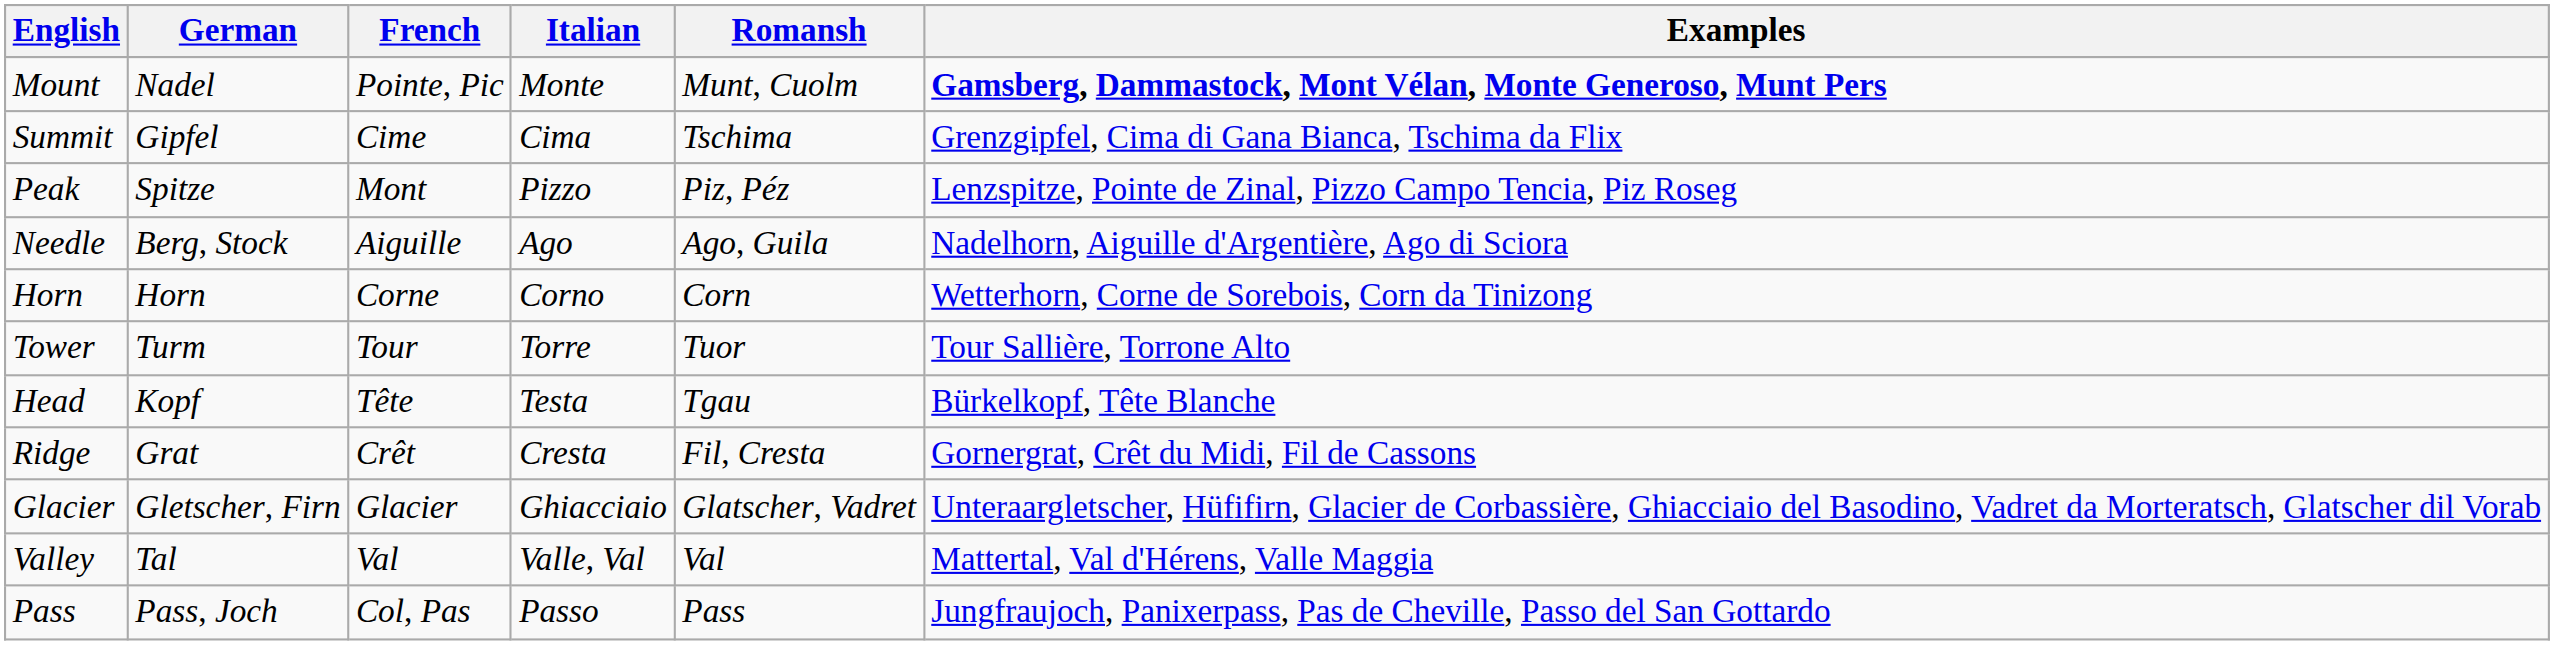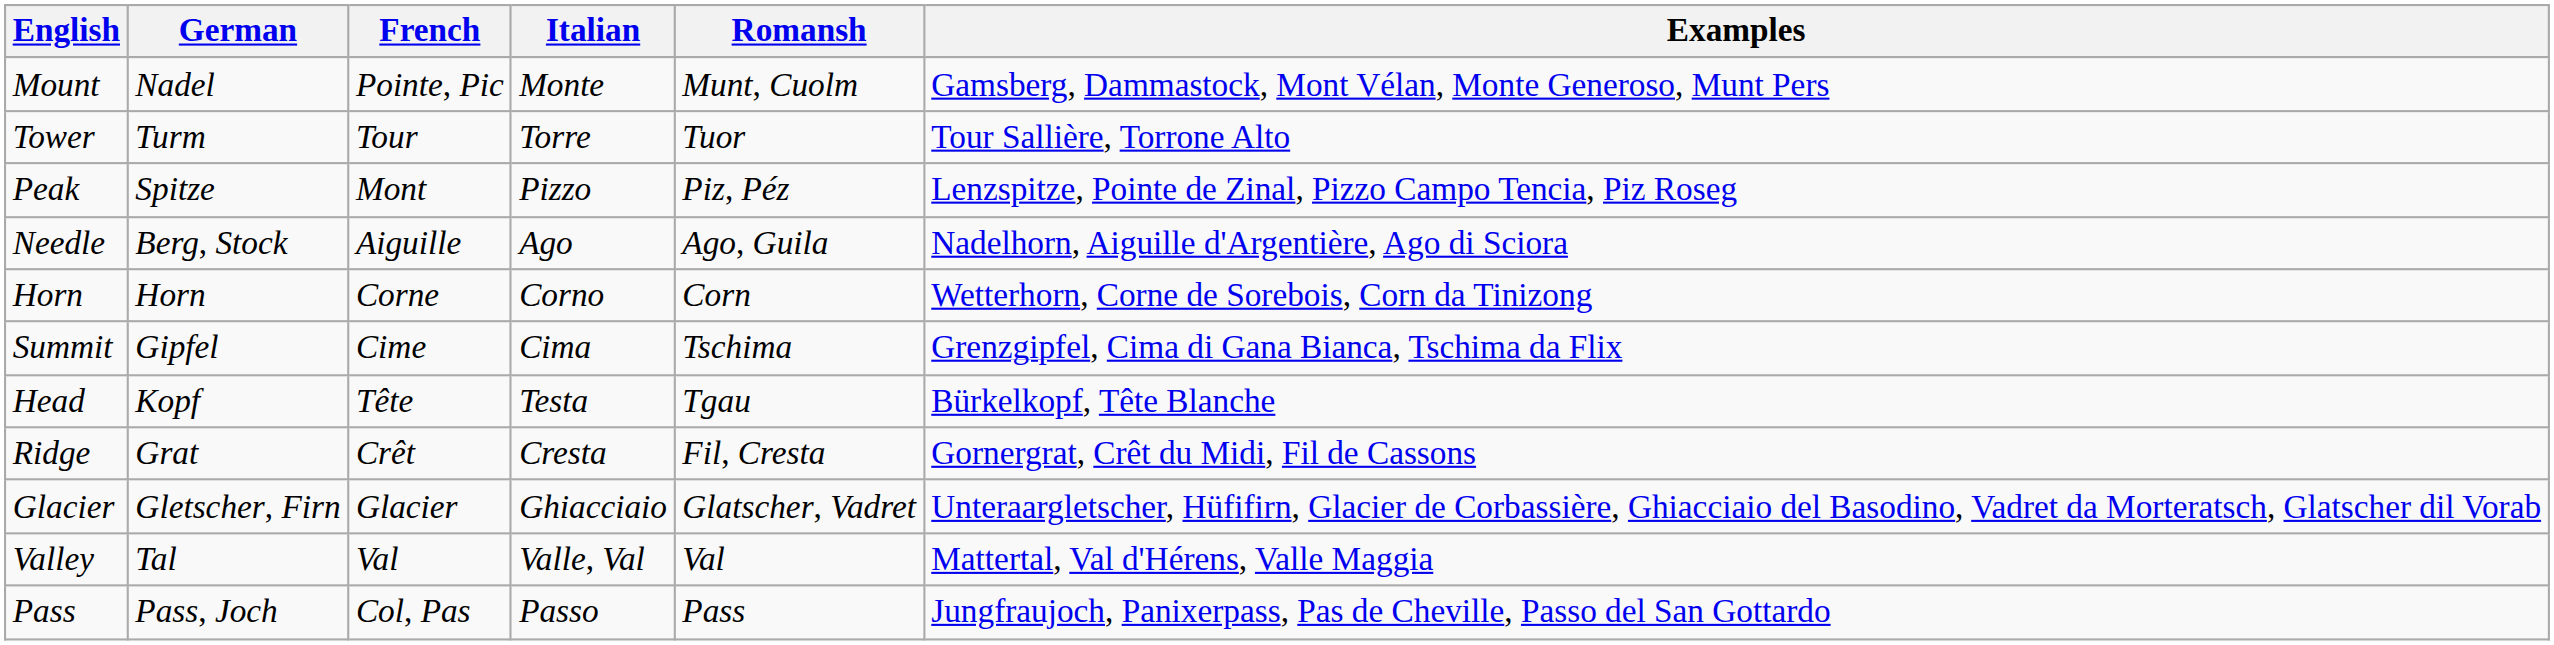 <table class="wikitable" font=90%">
 <tr bgcolor="#CCCCCC">
 <th><a href='#'>English</a></th>
 <th><a href='#'>German</a></th>
 <th><a href='#'>French</a></th>
 <th><a href='#'>Italian</a></th>
 <th><a href='#'>Romansh</a></th>
 <th>Examples</th>
 </tr>
 <tr>
 <td><em>Mount</em></td>
 <td><em>Nadel</em></td>
 <td><em>Pointe</em>, <em>Pic</em></td>
 <td><em>Monte</em></td>
 <td><em>Munt</em>, <em>Cuolm</em></td>
-<td><strong><a href='#'>Gamsberg</a>, <a href='#'>Dammastock</a>, <a href='#'>Mont Vélan</a>, <a href='#'>Monte Generoso</a>, <a href='#'>Munt Pers</a></strong></td>
+<td><a href='#'>Gamsberg</a>, <a href='#'>Dammastock</a>, <a href='#'>Mont Vélan</a>, <a href='#'>Monte Generoso</a>, <a href='#'>Munt Pers</a></td>
 </tr>
 <tr>
-<td><em>Summit</em></td>
-<td><em>Gipfel</em></td>
-<td><em>Cime</em></td>
-<td><em>Cima</em></td>
-<td><em>Tschima</em></td>
-<td><a href='#'>Grenzgipfel</a>, <a href='#'>Cima di Gana Bianca</a>, <a href='#'>Tschima da Flix</a></td>
+<td><em>Tower</em></td>
+<td><em>Turm</em></td>
+<td><em>Tour</em></td>
+<td><em>Torre</em></td>
+<td><em>Tuor</em></td>
+<td><a href='#'>Tour Sallière</a>, <a href='#'>Torrone Alto</a></td>
 </tr>
 <tr>
 <td><em>Peak</em></td>
 <td><em>Spitze</em></td>
 <td><em>Mont</em></td>
 <td><em>Pizzo</em></td>
 <td><em>Piz</em>, <em>Péz</em></td>
 <td><a href='#'>Lenzspitze</a>, <a href='#'>Pointe de Zinal</a>, <a href='#'>Pizzo Campo Tencia</a>, <a href='#'>Piz Roseg</a></td>
 </tr>
 <tr>
 <td><em>Needle</em></td>
 <td><em>Berg</em>, <em>Stock</em></td>
 <td><em>Aiguille</em></td>
 <td><em>Ago</em></td>
 <td><em>Ago</em>, <em>Guila</em></td>
 <td><a href='#'>Nadelhorn</a>, <a href='#'>Aiguille d'Argentière</a>, <a href='#'>Ago di Sciora</a></td>
 </tr>
 <tr>
 <td><em>Horn</em></td>
 <td><em>Horn</em></td>
 <td><em>Corne</em></td>
 <td><em>Corno</em></td>
 <td><em>Corn</em></td>
 <td><a href='#'>Wetterhorn</a>, <a href='#'>Corne de Sorebois</a>, <a href='#'>Corn da Tinizong</a></td>
 </tr>
 <tr>
-<td><em>Tower</em></td>
-<td><em>Turm</em></td>
-<td><em>Tour</em></td>
-<td><em>Torre</em></td>
-<td><em>Tuor</em></td>
-<td><a href='#'>Tour Sallière</a>, <a href='#'>Torrone Alto</a></td>
+<td><em>Summit</em></td>
+<td><em>Gipfel</em></td>
+<td><em>Cime</em></td>
+<td><em>Cima</em></td>
+<td><em>Tschima</em></td>
+<td><a href='#'>Grenzgipfel</a>, <a href='#'>Cima di Gana Bianca</a>, <a href='#'>Tschima da Flix</a></td>
 </tr>
 <tr>
 <td><em>Head</em></td>
 <td><em>Kopf</em></td>
 <td><em>Tête</em></td>
 <td><em>Testa</em></td>
 <td><em>Tgau</em></td>
 <td><a href='#'>Bürkelkopf</a>, <a href='#'>Tête Blanche</a></td>
 </tr>
 <tr>
 <td><em>Ridge</em></td>
 <td><em>Grat</em></td>
 <td><em>Crêt</em></td>
 <td><em>Cresta</em></td>
 <td><em>Fil</em>, <em>Cresta</em></td>
 <td><a href='#'>Gornergrat</a>, <a href='#'>Crêt du Midi</a>, <a href='#'>Fil de Cassons</a></td>
 </tr>
 <tr>
 <td><em>Glacier</em></td>
 <td><em>Gletscher</em>, <em>Firn</em></td>
 <td><em>Glacier</em></td>
 <td><em>Ghiacciaio</em></td>
 <td><em>Glatscher</em>, <em>Vadret</em></td>
 <td><a href='#'>Unteraargletscher</a>, <a href='#'>Hüfifirn</a>, <a href='#'>Glacier de Corbassière</a>, <a href='#'>Ghiacciaio del Basodino</a>, <a href='#'>Vadret da Morteratsch</a>, <a href='#'>Glatscher dil Vorab</a></td>
 </tr>
 <tr>
 <td><em>Valley</em></td>
 <td><em>Tal</em></td>
 <td><em>Val</em></td>
 <td><em>Valle</em>, <em>Val</em></td>
 <td><em>Val</em></td>
 <td><a href='#'>Mattertal</a>, <a href='#'>Val d'Hérens</a>, <a href='#'>Valle Maggia</a></td>
 </tr>
 <tr>
 <td><em>Pass</em></td>
 <td><em>Pass</em>, <em>Joch</em></td>
 <td><em>Col</em>, <em>Pas</em></td>
 <td><em>Passo</em></td>
 <td><em>Pass</em></td>
 <td><a href='#'>Jungfraujoch</a>, <a href='#'>Panixerpass</a>, <a href='#'>Pas de Cheville</a>, <a href='#'>Passo del San Gottardo</a></td>
 </tr>
 </table>
